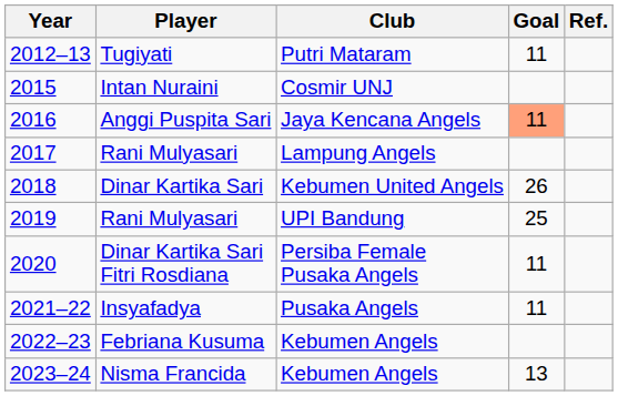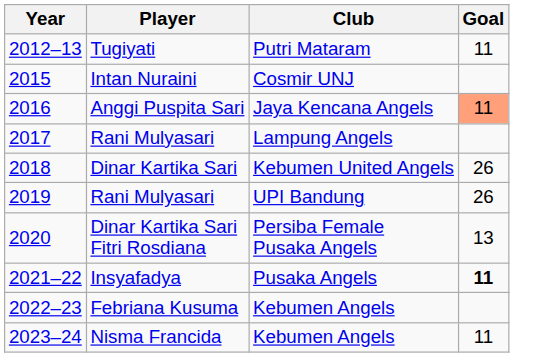 <table class="wikitable">
 <tr>
 <th>Year</th>
 <th>Player</th>
 <th>Club</th>
 <th>Goal</th>
-<th>Ref.</th>
 </tr>
 <tr>
 <td><a href='#'>2012–13</a></td>
 <td><a href='#'>Tugiyati</a></td>
 <td><a href='#'>Putri Mataram</a></td>
 <td align="center">11</td>
-<td></td>
 </tr>
 <tr>
 <td><a href='#'>2015</a></td>
 <td><a href='#'>Intan Nuraini</a></td>
 <td><a href='#'>Cosmir UNJ</a></td>
-<td></td>
 <td></td>
 </tr>
 <tr>
 <td><a href='#'>2016</a></td>
 <td><a href='#'>Anggi Puspita Sari</a></td>
 <td><a href='#'>Jaya Kencana Angels</a></td>
 <td align="center" style="background: lightsalmon;">11</td>
-<td></td>
 </tr>
 <tr>
 <td><a href='#'>2017</a></td>
 <td><a href='#'>Rani Mulyasari</a></td>
 <td><a href='#'>Lampung Angels</a></td>
-<td></td>
 <td></td>
 </tr>
 <tr>
 <td><a href='#'>2018</a></td>
 <td><a href='#'>Dinar Kartika Sari</a></td>
 <td><a href='#'>Kebumen United Angels</a></td>
 <td align="center">26</td>
-<td></td>
 </tr>
 <tr>
 <td><a href='#'>2019</a></td>
 <td><a href='#'>Rani Mulyasari</a></td>
 <td><a href='#'>UPI Bandung</a></td>
-<td align="center">25</td>
-<td></td>
+<td align="center">26</td>
 </tr>
 <tr>
 <td><a href='#'>2020</a></td>
 <td><a href='#'>Dinar Kartika Sari</a> <br><a href='#'>Fitri Rosdiana</a></td>
 <td><a href='#'>Persiba Female</a> <br><a href='#'>Pusaka Angels</a></td>
-<td align="center">11</td>
-<td></td>
+<td align="center">13</td>
 </tr>
 <tr>
 <td><a href='#'>2021–22</a></td>
 <td><a href='#'>Insyafadya</a></td>
 <td><a href='#'>Pusaka Angels</a></td>
-<td align="center">11</td>
-<td></td>
+<td align="center"><strong>11</strong></td>
 </tr>
 <tr>
 <td><a href='#'>2022–23</a></td>
 <td><a href='#'>Febriana Kusuma</a></td>
 <td><a href='#'>Kebumen Angels</a></td>
 <td></td>
-<td></td>
 </tr>
 <tr>
 <td><a href='#'>2023–24</a></td>
 <td><a href='#'>Nisma Francida</a></td>
 <td><a href='#'>Kebumen Angels</a></td>
-<td align="center">13</td>
-<td></td>
+<td align="center">11</td>
 </tr>
 </table>
